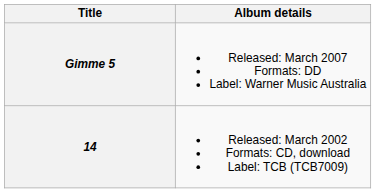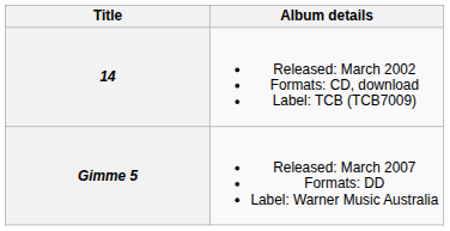 <table class="wikitable plainrowheaders" style="text-align:center;">
 <tr>
 <th scope="col" rowspan="1" style="width:14em;">Title</th>
 <th scope="col" rowspan="1" style="width:16em;">Album details</th>
 </tr>
 <tr>
+<th scope="row"><em>14</em></th>
+<td><br><ul><li>Released: March 2002</li><li>Formats: CD, download</li><li>Label: TCB (TCB7009)</li></ul></td>
+</tr>
+<tr>
 <th scope="row"><em>Gimme 5</em></th>
 <td><br><ul><li>Released: March 2007</li><li>Formats: DD</li><li>Label: Warner Music Australia</li></ul></td>
 </tr>
-<tr>
-<th scope="row"><em>14</em></th>
-<td><br><ul><li>Released: March 2002</li><li>Formats: CD, download</li><li>Label: TCB (TCB7009)</li></ul></td>
-</tr>
 </table>
